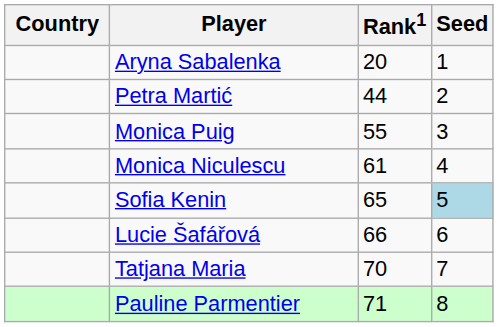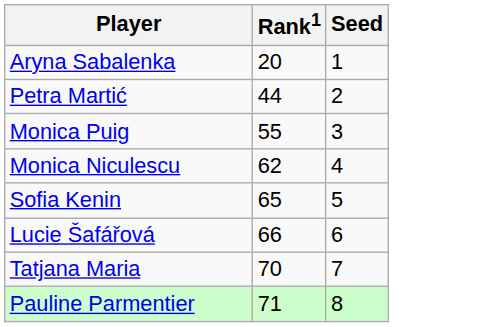 <table class="sortable wikitable">
 <tr>
-<th style="width:70px;">Country</th>
 <th style="width:175px;">Player</th>
 <th>Rank<sup>1</sup></th>
 <th>Seed</th>
 </tr>
 <tr>
-<td></td>
 <td><a href='#'>Aryna Sabalenka</a></td>
 <td>20</td>
 <td>1</td>
 </tr>
 <tr>
-<td></td>
 <td><a href='#'>Petra Martić</a></td>
 <td>44</td>
 <td>2</td>
 </tr>
 <tr>
-<td></td>
 <td><a href='#'>Monica Puig</a></td>
 <td>55</td>
 <td>3</td>
 </tr>
 <tr>
-<td></td>
 <td><a href='#'>Monica Niculescu</a></td>
-<td>61</td>
+<td>62</td>
 <td>4</td>
 </tr>
 <tr>
-<td></td>
 <td><a href='#'>Sofia Kenin</a></td>
 <td>65</td>
-<td style="background: lightblue;">5</td>
+<td>5</td>
 </tr>
 <tr>
-<td></td>
 <td><a href='#'>Lucie Šafářová</a></td>
 <td>66</td>
 <td>6</td>
 </tr>
 <tr>
-<td></td>
 <td><a href='#'>Tatjana Maria</a></td>
 <td>70</td>
 <td>7</td>
 </tr>
 <tr style="background:#cfc;">
-<td></td>
 <td><a href='#'>Pauline Parmentier</a></td>
 <td>71</td>
 <td>8</td>
 </tr>
 </table>
